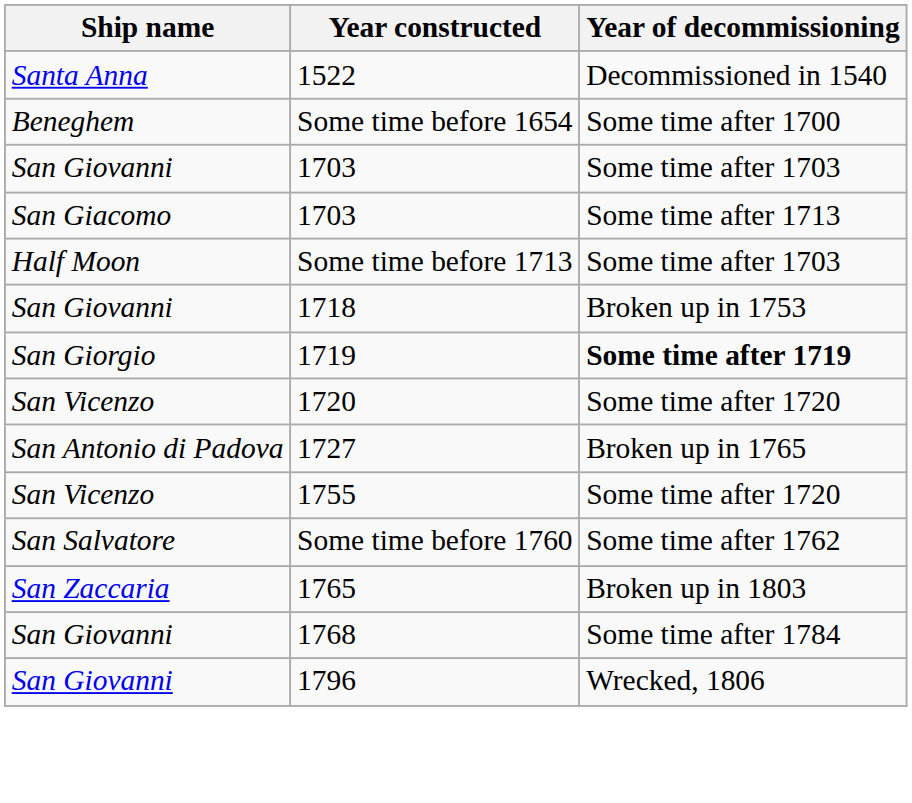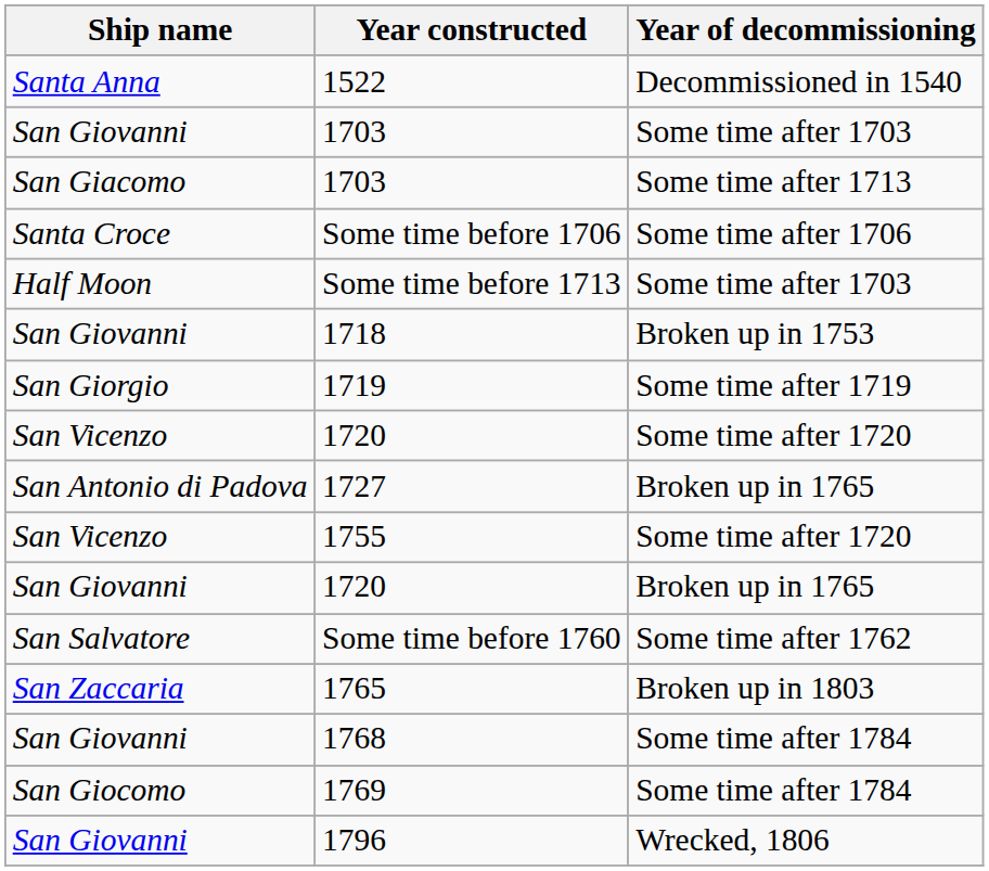 <table class="wikitable">
 <tr>
 <th>Ship name</th>
 <th>Year constructed</th>
 <th>Year of decommissioning</th>
 </tr>
 <tr>
 <td><a href='#'><em>Santa Anna</em></a></td>
 <td>1522</td>
 <td>Decommissioned in 1540</td>
 </tr>
 <tr>
-<td><em>Beneghem</em></td>
-<td>Some time before 1654</td>
-<td>Some time after 1700</td>
-</tr>
-<tr>
 <td><em>San Giovanni</em></td>
 <td>1703</td>
 <td>Some time after 1703</td>
 </tr>
 <tr>
 <td><em>San Giacomo</em></td>
 <td>1703</td>
 <td>Some time after 1713</td>
+</tr>
+<tr>
+<td><em>Santa Croce</em></td>
+<td>Some time before 1706</td>
+<td>Some time after 1706</td>
 </tr>
 <tr>
 <td><em>Half Moon</em></td>
 <td>Some time before 1713</td>
 <td>Some time after 1703</td>
 </tr>
 <tr>
 <td><em>San Giovanni</em></td>
 <td>1718</td>
 <td>Broken up in 1753</td>
 </tr>
 <tr>
 <td><em>San Giorgio</em></td>
 <td>1719</td>
-<td><strong>Some time after 1719</strong></td>
+<td>Some time after 1719</td>
 </tr>
 <tr>
 <td><em>San Vicenzo</em></td>
 <td>1720</td>
 <td>Some time after 1720</td>
 </tr>
 <tr>
 <td><em>San Antonio di Padova</em></td>
 <td>1727</td>
 <td>Broken up in 1765</td>
 </tr>
 <tr>
 <td><em>San Vicenzo</em></td>
 <td>1755</td>
 <td>Some time after 1720</td>
 </tr>
 <tr>
+<td><em>San Giovanni</em></td>
+<td>1720</td>
+<td>Broken up in 1765</td>
+</tr>
+<tr>
 <td><em>San Salvatore</em></td>
 <td>Some time before 1760</td>
 <td>Some time after 1762</td>
 </tr>
 <tr>
 <td><a href='#'><em>San Zaccaria</em></a></td>
 <td>1765</td>
 <td>Broken up in 1803</td>
 </tr>
 <tr>
 <td><em>San Giovanni</em></td>
 <td>1768</td>
 <td>Some time after 1784</td>
 </tr>
 <tr>
+<td><em>San Giocomo</em></td>
+<td>1769</td>
+<td>Some time after 1784</td>
+</tr>
+<tr>
 <td><a href='#'><em>San Giovanni</em></a></td>
 <td>1796</td>
 <td>Wrecked, 1806</td>
 </tr>
 </table>
